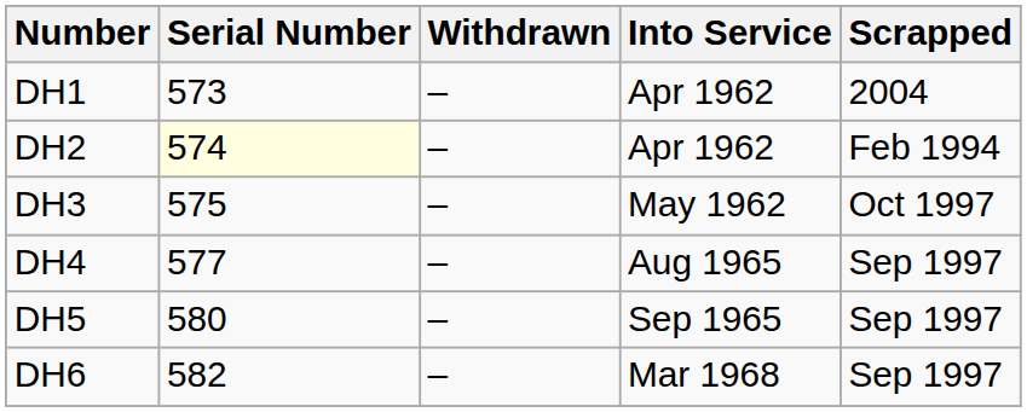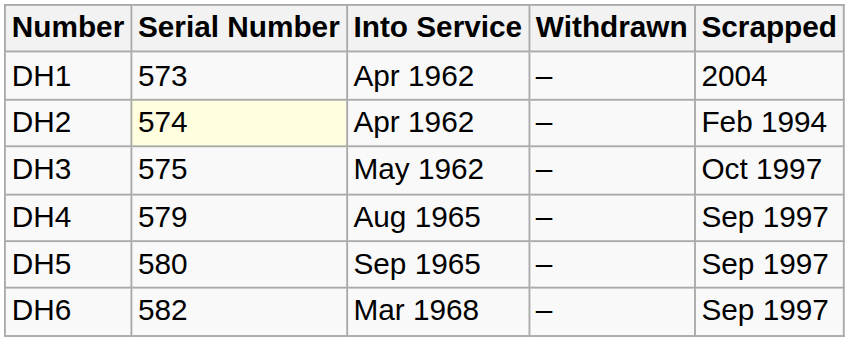 <table class="wikitable">
 <tr>
 <th>Number</th>
 <th>Serial Number</th>
+<th>Into Service</th>
 <th>Withdrawn</th>
-<th>Into Service</th>
 <th>Scrapped</th>
 </tr>
 <tr>
 <td>DH1</td>
 <td>573</td>
+<td>Apr 1962</td>
 <td>–</td>
-<td>Apr 1962</td>
 <td>2004</td>
 </tr>
 <tr>
 <td>DH2</td>
 <td style="background: lightyellow;">574</td>
+<td>Apr 1962</td>
 <td>–</td>
-<td>Apr 1962</td>
 <td>Feb 1994</td>
 </tr>
 <tr>
 <td>DH3</td>
 <td>575</td>
+<td>May 1962</td>
 <td>–</td>
-<td>May 1962</td>
 <td>Oct 1997</td>
 </tr>
 <tr>
 <td>DH4</td>
-<td>577</td>
+<td>579</td>
+<td>Aug 1965</td>
 <td>–</td>
-<td>Aug 1965</td>
 <td>Sep 1997</td>
 </tr>
 <tr>
 <td>DH5</td>
 <td>580</td>
+<td>Sep 1965</td>
 <td>–</td>
-<td>Sep 1965</td>
 <td>Sep 1997</td>
 </tr>
 <tr>
 <td>DH6</td>
 <td>582</td>
+<td>Mar 1968</td>
 <td>–</td>
-<td>Mar 1968</td>
 <td>Sep 1997</td>
 </tr>
 </table>
